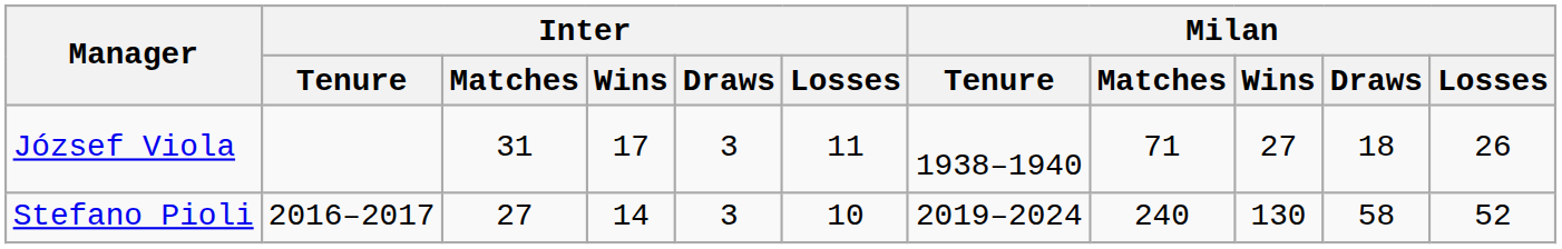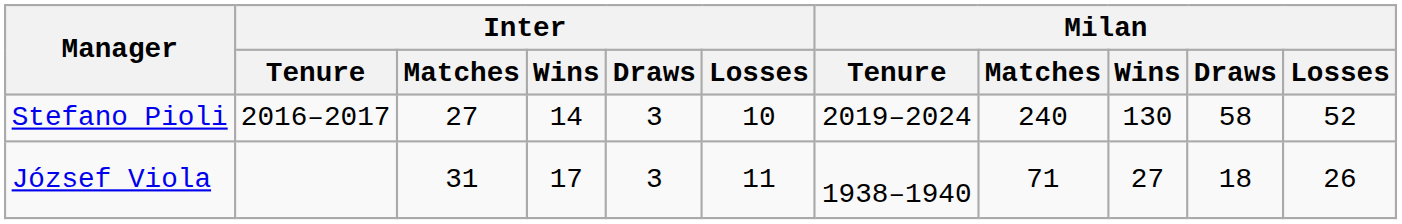 <table class="wikitable" style="text-align: center">
 <tr>
 <th rowspan=2>Manager</th>
 <th colspan=5>Inter</th>
 <th colspan=5>Milan</th>
 </tr>
 <tr>
 <th>Tenure</th>
 <th>Matches</th>
 <th>Wins</th>
 <th>Draws</th>
 <th>Losses</th>
 <th>Tenure</th>
 <th>Matches</th>
 <th>Wins</th>
 <th>Draws</th>
 <th>Losses</th>
 </tr>
 <tr>
+<td align=left> <a href='#'>Stefano Pioli</a></td>
+<td>2016–2017</td>
+<td>27</td>
+<td>14</td>
+<td>3</td>
+<td>10</td>
+<td>2019–2024</td>
+<td>240</td>
+<td>130</td>
+<td>58</td>
+<td>52</td>
+</tr>
+<tr>
 <td align=left> <a href='#'>József Viola</a></td>
 <td></td>
 <td>31</td>
 <td>17</td>
 <td>3</td>
 <td>11</td>
 <td><br>1938–1940</td>
 <td>71</td>
 <td>27</td>
 <td>18</td>
 <td>26</td>
 </tr>
-<tr>
-<td align=left> <a href='#'>Stefano Pioli</a></td>
-<td>2016–2017</td>
-<td>27</td>
-<td>14</td>
-<td>3</td>
-<td>10</td>
-<td>2019–2024</td>
-<td>240</td>
-<td>130</td>
-<td>58</td>
-<td>52</td>
-</tr>
 </table>
